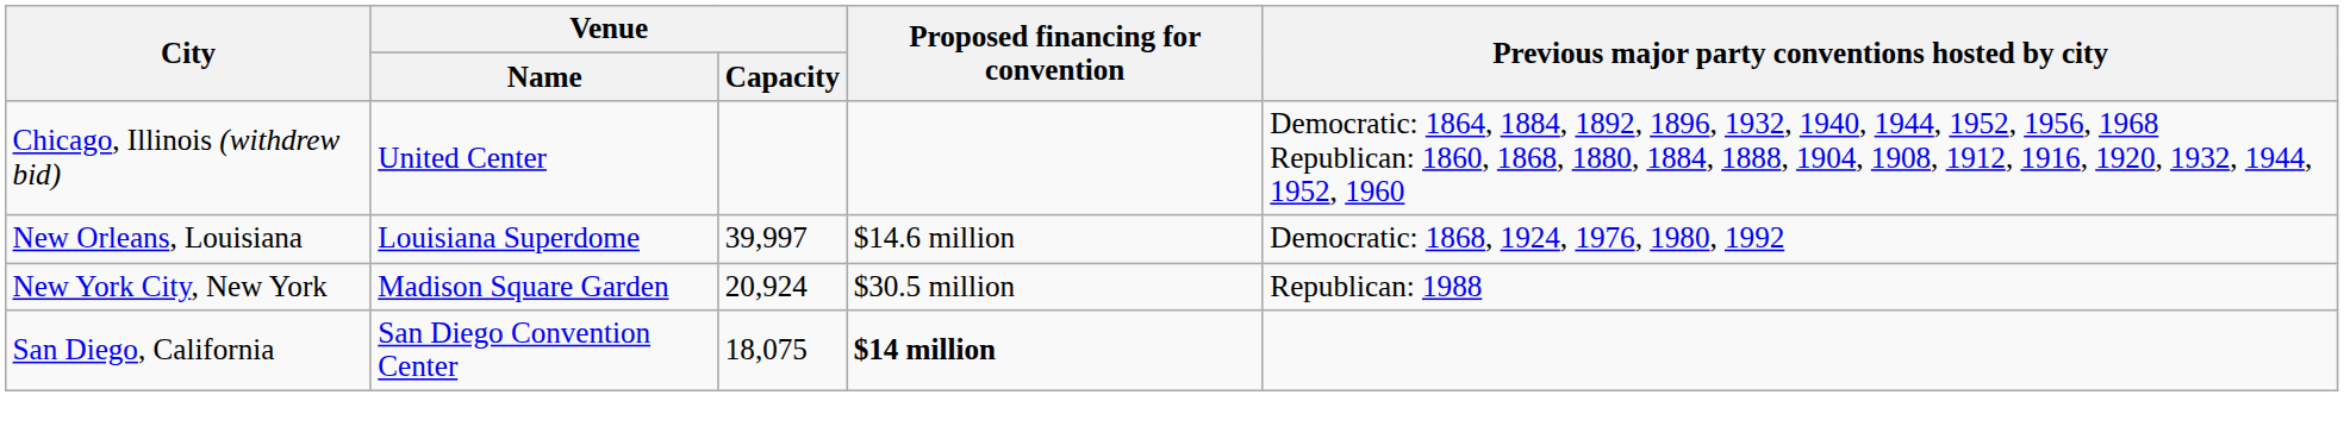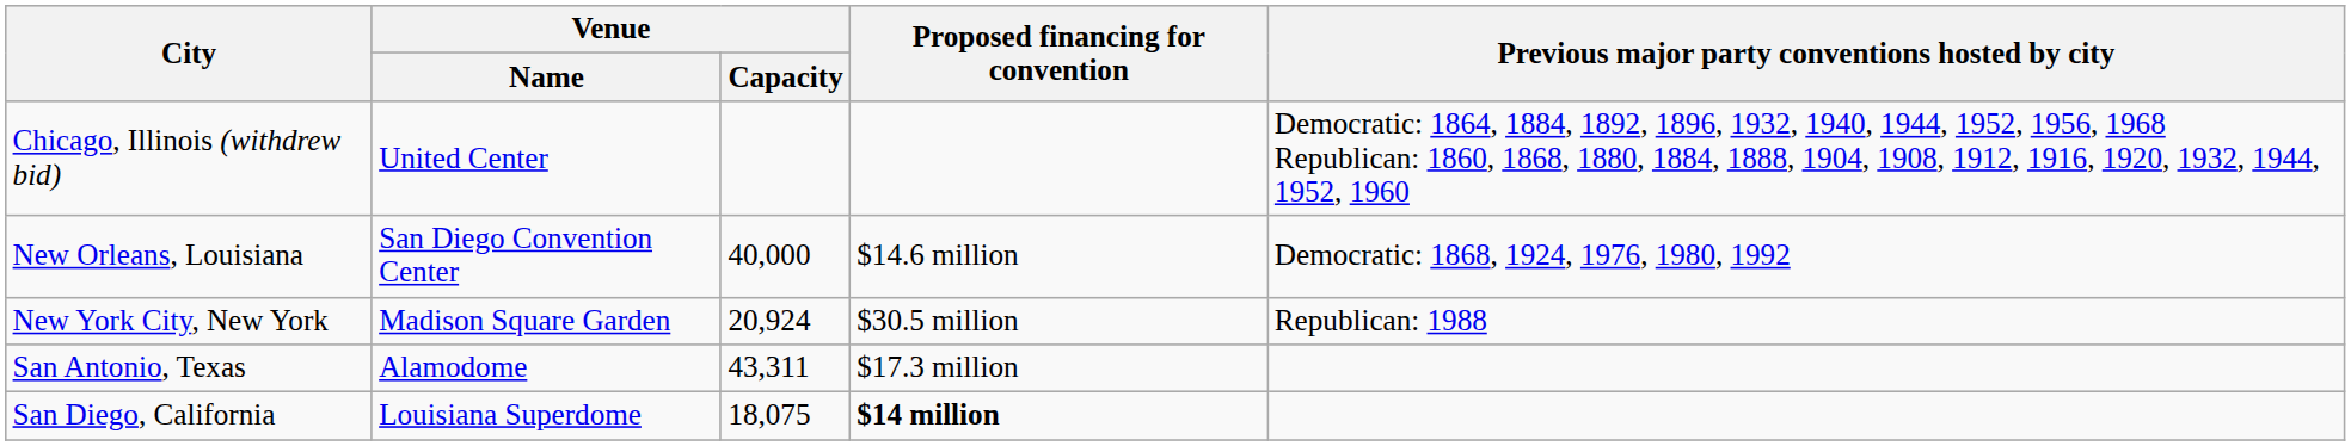 <table class="wikitable">
 <tr>
 <th rowspan =2>City</th>
 <th colspan=2>Venue</th>
 <th rowspan =2>Proposed financing for convention</th>
 <th rowspan =2>Previous major party conventions hosted by city</th>
 </tr>
 <tr>
 <th>Name</th>
 <th>Capacity</th>
 </tr>
 <tr>
 <td><a href='#'>Chicago</a>, Illinois <em>(withdrew bid)</em></td>
 <td><a href='#'>United Center</a></td>
 <td></td>
 <td></td>
 <td>Democratic: <a href='#'>1864</a>, <a href='#'>1884</a>, <a href='#'>1892</a>, <a href='#'>1896</a>, <a href='#'>1932</a>, <a href='#'>1940</a>, <a href='#'>1944</a>, <a href='#'>1952</a>, <a href='#'>1956</a>, <a href='#'>1968</a><br>Republican: <a href='#'>1860</a>, <a href='#'>1868</a>, <a href='#'>1880</a>, <a href='#'>1884</a>, <a href='#'>1888</a>, <a href='#'>1904</a>, <a href='#'>1908</a>, <a href='#'>1912</a>, <a href='#'>1916</a>, <a href='#'>1920</a>, <a href='#'>1932</a>, <a href='#'>1944</a>, <a href='#'>1952</a>, <a href='#'>1960</a></td>
 </tr>
 <tr>
 <td><a href='#'>New Orleans</a>, Louisiana</td>
-<td><a href='#'>Louisiana Superdome</a></td>
-<td>39,997</td>
+<td><a href='#'>San Diego Convention Center</a></td>
+<td>40,000</td>
 <td>$14.6 million</td>
 <td>Democratic: <a href='#'>1868</a>, <a href='#'>1924</a>, <a href='#'>1976</a>, <a href='#'>1980</a>, <a href='#'>1992</a></td>
 </tr>
 <tr>
 <td><a href='#'>New York City</a>, New York</td>
 <td><a href='#'>Madison Square Garden</a></td>
 <td>20,924</td>
 <td>$30.5 million</td>
 <td>Republican: <a href='#'>1988</a></td>
 </tr>
 <tr>
+<td><a href='#'>San Antonio</a>, Texas</td>
+<td><a href='#'>Alamodome</a></td>
+<td>43,311</td>
+<td>$17.3 million</td>
+<td></td>
+</tr>
+<tr>
 <td><a href='#'>San Diego</a>, California</td>
-<td><a href='#'>San Diego Convention Center</a></td>
+<td><a href='#'>Louisiana Superdome</a></td>
 <td>18,075</td>
 <td><strong>$14 million</strong></td>
 <td></td>
 </tr>
 </table>
